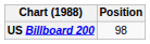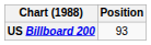 <table class="wikitable plainrowheaders" style="text-align:center;">
 <tr>
 <th>Chart (1988)</th>
 <th>Position</th>
 </tr>
 <tr>
 <th scope="row">US <em><a href='#'>Billboard 200</a></em></th>
-<td>98</td>
+<td>93</td>
 </tr>
 </table>
